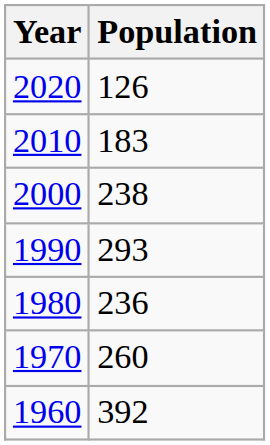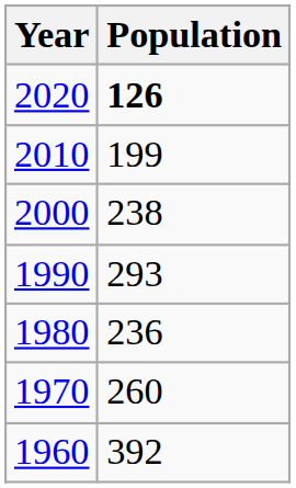 <table class="wikitable">
 <tr>
 <th>Year</th>
 <th>Population</th>
 </tr>
 <tr>
 <td><a href='#'>2020</a></td>
-<td>126</td>
+<td><strong>126</strong></td>
 </tr>
 <tr>
 <td><a href='#'>2010</a></td>
-<td>183</td>
+<td>199</td>
 </tr>
 <tr>
 <td><a href='#'>2000</a></td>
 <td>238</td>
 </tr>
 <tr>
 <td><a href='#'>1990</a></td>
 <td>293</td>
 </tr>
 <tr>
 <td><a href='#'>1980</a></td>
 <td>236</td>
 </tr>
 <tr>
 <td><a href='#'>1970</a></td>
 <td>260</td>
 </tr>
 <tr>
 <td><a href='#'>1960</a></td>
 <td>392</td>
 </tr>
 </table>
